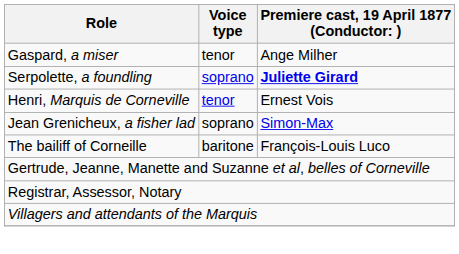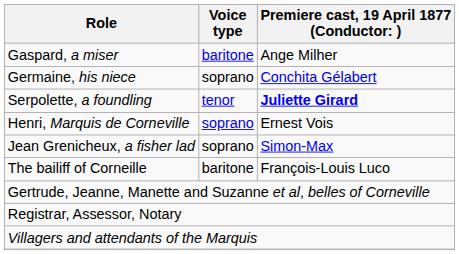 <table class="wikitable">
 <tr>
 <th>Role</th>
 <th>Voice <br> type</th>
 <th>Premiere cast, 19 April 1877<br>(Conductor: )</th>
 </tr>
 <tr>
 <td>Gaspard, <em>a miser</em></td>
-<td>tenor</td>
+<td><a href='#'>baritone</a></td>
 <td>Ange Milher</td>
 </tr>
 <tr>
+<td>Germaine, <em>his niece</em></td>
+<td>soprano</td>
+<td><a href='#'>Conchita Gélabert</a></td>
+</tr>
+<tr>
 <td>Serpolette, <em>a foundling</em></td>
-<td><a href='#'>soprano</a></td>
+<td><a href='#'>tenor</a></td>
 <td><strong><a href='#'>Juliette Girard</a></strong></td>
 </tr>
 <tr>
 <td>Henri, <em>Marquis de Corneville</em></td>
-<td><a href='#'>tenor</a></td>
+<td><a href='#'>soprano</a></td>
 <td>Ernest Vois</td>
 </tr>
 <tr>
 <td>Jean Grenicheux, <em>a fisher lad</em></td>
 <td>soprano</td>
 <td><a href='#'>Simon-Max</a></td>
 </tr>
 <tr>
 <td>The bailiff of Corneille</td>
 <td>baritone</td>
 <td>François-Louis Luco</td>
 </tr>
 <tr>
 <td colspan="3">Gertrude, Jeanne, Manette and Suzanne <em>et al</em>, <em>belles of Corneville</em></td>
 </tr>
 <tr>
 <td colspan="3">Registrar, Assessor, Notary</td>
 </tr>
 <tr>
 <td colspan="3"><em>Villagers and attendants of the Marquis</em></td>
 </tr>
 <tr>
 </tr>
 </table>
